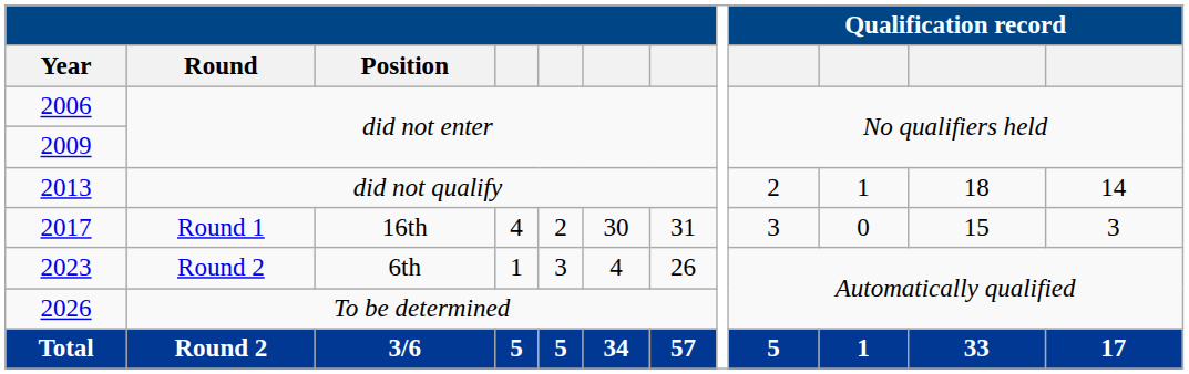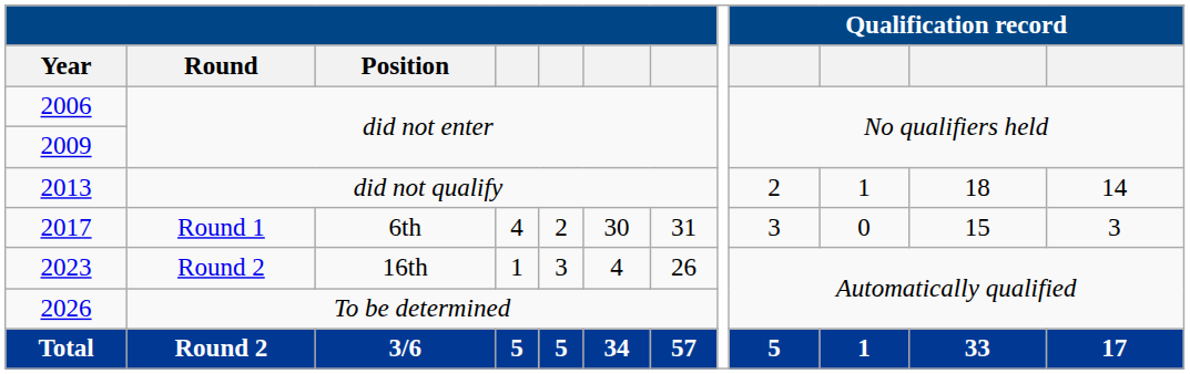 <table class="wikitable" style="text-align: center;">
 <tr>
 <th style="background:#004687;" colspan="7"><a href='#'></a></th>
 <th style="background:white; width:1%;" rowspan="9"></th>
 <th style="background:#004687; color:#FFFFFF;" colspan="5">Qualification record</th>
 </tr>
 <tr>
 <th>Year</th>
 <th>Round</th>
 <th>Position</th>
 <th></th>
 <th></th>
 <th></th>
 <th></th>
 <th></th>
 <th></th>
 <th></th>
 <th></th>
 </tr>
 <tr>
 <td><a href='#'>2006</a></td>
 <td colspan=7 rowspan=2 align=center><em>did not enter</em></td>
 <td colspan=4 rowspan=2 align=center><em>No qualifiers held</em></td>
 </tr>
 <tr>
 <td><a href='#'>2009</a></td>
 </tr>
 <tr>
 <td><a href='#'>2013</a></td>
 <td colspan=7 align=center><em>did not qualify</em></td>
 <td>2</td>
 <td>1</td>
 <td>18</td>
 <td>14</td>
 </tr>
 <tr>
 <td>  <a href='#'>2017</a></td>
 <td><a href='#'>Round 1</a></td>
-<td>16th</td>
+<td>6th</td>
 <td>4</td>
 <td>2</td>
 <td>30</td>
 <td>31</td>
 <td>3</td>
 <td>0</td>
 <td>15</td>
 <td>3</td>
 </tr>
 <tr>
 <td> <a href='#'>2023</a></td>
 <td><a href='#'>Round 2</a></td>
-<td>6th</td>
+<td>16th</td>
 <td>1</td>
 <td>3</td>
 <td>4</td>
 <td>26</td>
 <td colspan=5 rowspan=2 align=center><em>Automatically qualified</em></td>
 </tr>
 <tr>
 <td> <a href='#'>2026</a></td>
 <td colspan=6 align=center><em>To be determined</em></td>
 </tr>
 <tr>
 <th style="color:white; background:#003893;"><strong>Total</strong></th>
 <th style="color:white; background:#003893;"><strong>Round 2</strong></th>
 <th style="color:white; background:#003893;"><strong>3/6</strong></th>
 <th style="color:white; background:#003893;"><strong>5</strong></th>
 <th style="color:white; background:#003893;"><strong>5</strong></th>
 <th style="color:white; background:#003893;"><strong>34</strong></th>
 <th style="color:white; background:#003893;"><strong>57</strong></th>
 <th style="color:white; background:#003893;"><strong>5</strong></th>
 <th style="color:white; background:#003893;"><strong>1</strong></th>
 <th style="color:white; background:#003893;"><strong>33</strong></th>
 <th style="color:white; background:#003893;"><strong>17</strong></th>
 </tr>
 </table>
